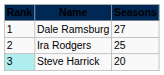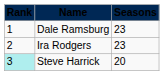 <table class="wikitable">
 <tr>
 <th style="background:#002855;"><span>Rank</span></th>
 <th style="background:#002855;"><span>Name</span></th>
 <th style="background:#002855;"><span>Seasons</span></th>
 </tr>
 <tr>
 <td>1</td>
 <td>Dale Ramsburg</td>
-<td>27</td>
+<td>23</td>
 </tr>
 <tr>
 <td>2</td>
 <td>Ira Rodgers</td>
-<td>25</td>
+<td>23</td>
 </tr>
 <tr>
 <td style="background: paleturquoise;">3</td>
 <td>Steve Harrick</td>
 <td>20</td>
 </tr>
 </table>
